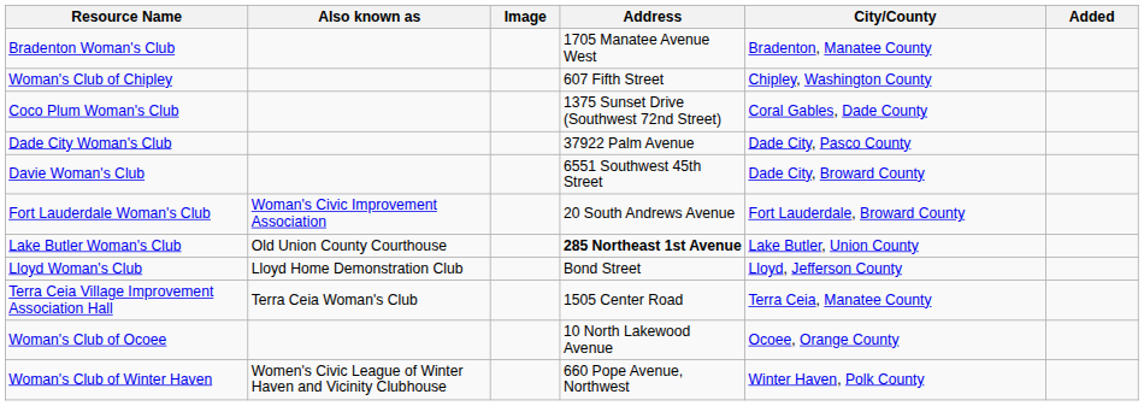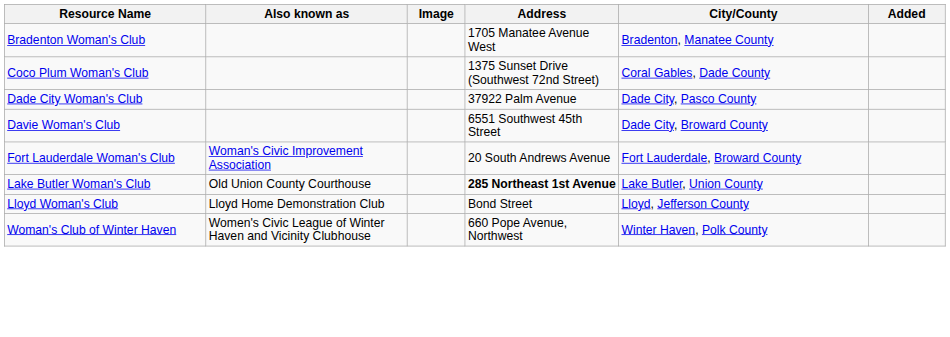 <table class="wikitable sortable" style="width:98%">
 <tr>
 <th width = 21%><strong>Resource Name</strong></th>
 <th width = 21%><strong>Also known as</strong></th>
 <th width = 6% class="unsortable"><strong>Image</strong></th>
 <th width = 16%><strong>Address</strong></th>
 <th width = 26%><strong>City/County</strong></th>
 <th width = 8%><strong>Added</strong></th>
 </tr>
 <tr ->
 <td><a href='#'>Bradenton Woman's Club</a></td>
 <td></td>
 <td></td>
 <td>1705 Manatee Avenue West</td>
 <td><a href='#'>Bradenton</a>, <a href='#'>Manatee County</a></td>
-<td></td>
-</tr>
-<tr ->
-<td><a href='#'>Woman's Club of Chipley</a></td>
-<td></td>
-<td></td>
-<td>607 Fifth Street</td>
-<td><a href='#'>Chipley</a>, <a href='#'>Washington County</a></td>
 <td></td>
 </tr>
 <tr ->
 <td><a href='#'>Coco Plum Woman's Club</a></td>
 <td></td>
 <td></td>
 <td>1375 Sunset Drive<br>(Southwest 72nd Street)</td>
 <td><a href='#'>Coral Gables</a>, <a href='#'>Dade County</a></td>
 <td></td>
 </tr>
 <tr ->
 <td><a href='#'>Dade City Woman's Club</a></td>
 <td></td>
 <td></td>
 <td>37922 Palm Avenue</td>
 <td><a href='#'>Dade City</a>, <a href='#'>Pasco County</a></td>
 <td></td>
 </tr>
 <tr ->
 <td><a href='#'>Davie Woman's Club</a></td>
 <td></td>
 <td></td>
 <td>6551 Southwest 45th Street</td>
 <td><a href='#'>Dade City</a>, <a href='#'>Broward County</a></td>
 <td></td>
 </tr>
 <tr ->
 <td><a href='#'>Fort Lauderdale Woman's Club</a></td>
 <td><a href='#'>Woman's Civic Improvement Association</a></td>
 <td></td>
 <td>20 South Andrews Avenue</td>
 <td><a href='#'>Fort Lauderdale</a>, <a href='#'>Broward County</a></td>
 <td></td>
 </tr>
 <tr ->
 <td><a href='#'>Lake Butler Woman's Club</a></td>
 <td>Old Union County Courthouse</td>
 <td></td>
 <td><strong>285 Northeast 1st Avenue</strong></td>
 <td><a href='#'>Lake Butler</a>, <a href='#'>Union County</a></td>
 <td></td>
 </tr>
 <tr ->
 <td><a href='#'>Lloyd Woman's Club</a></td>
 <td>Lloyd Home Demonstration Club</td>
 <td></td>
 <td>Bond Street</td>
 <td><a href='#'>Lloyd</a>, <a href='#'>Jefferson County</a></td>
 <td></td>
 </tr>
 <tr ->
-<td><a href='#'>Terra Ceia Village Improvement Association Hall</a></td>
-<td>Terra Ceia Woman's Club</td>
-<td></td>
-<td>1505 Center Road</td>
-<td><a href='#'>Terra Ceia</a>, <a href='#'>Manatee County</a></td>
-<td></td>
-</tr>
-<tr ->
-<td><a href='#'>Woman's Club of Ocoee</a></td>
-<td></td>
-<td></td>
-<td>10 North Lakewood Avenue</td>
-<td><a href='#'>Ocoee</a>, <a href='#'>Orange County</a></td>
-<td></td>
-</tr>
-<tr ->
 <td><a href='#'>Woman's Club of Winter Haven</a></td>
 <td>Women's Civic League of Winter Haven and Vicinity Clubhouse</td>
 <td></td>
 <td>660 Pope Avenue, Northwest</td>
 <td><a href='#'>Winter Haven</a>, <a href='#'>Polk County</a></td>
 <td></td>
 </tr>
 </table>
